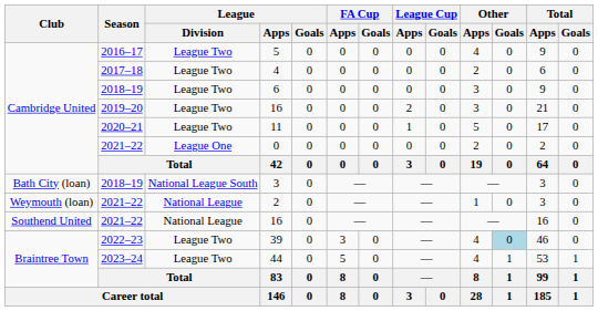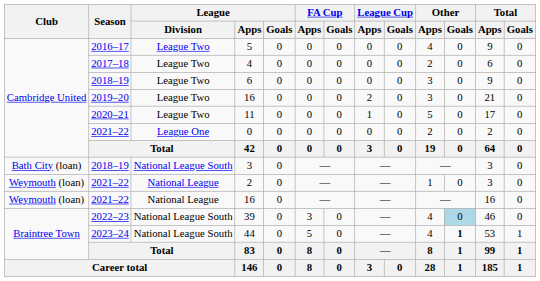 <table class="wikitable" style="text-align: center">
 <tr>
 <th rowspan="2">Club</th>
 <th rowspan="2">Season</th>
 <th colspan="3">League</th>
 <th colspan="2"><a href='#'>FA Cup</a></th>
 <th colspan="2"><a href='#'>League Cup</a></th>
 <th colspan="2">Other</th>
 <th colspan="2">Total</th>
 </tr>
 <tr>
 <th>Division</th>
 <th>Apps</th>
 <th>Goals</th>
 <th>Apps</th>
 <th>Goals</th>
 <th>Apps</th>
 <th>Goals</th>
 <th>Apps</th>
 <th>Goals</th>
 <th>Apps</th>
 <th>Goals</th>
 </tr>
 <tr>
 <td rowspan="7"><a href='#'>Cambridge United</a></td>
 <td><a href='#'>2016–17</a></td>
 <td><a href='#'>League Two</a></td>
 <td>5</td>
 <td>0</td>
 <td>0</td>
 <td>0</td>
 <td>0</td>
 <td>0</td>
 <td>4</td>
 <td>0</td>
 <td>9</td>
 <td>0</td>
 </tr>
 <tr>
 <td><a href='#'>2017–18</a></td>
 <td>League Two</td>
 <td>4</td>
 <td>0</td>
 <td>0</td>
 <td>0</td>
 <td>0</td>
 <td>0</td>
 <td>2</td>
 <td>0</td>
 <td>6</td>
 <td>0</td>
 </tr>
 <tr>
 <td><a href='#'>2018–19</a></td>
 <td>League Two</td>
 <td>6</td>
 <td>0</td>
 <td>0</td>
 <td>0</td>
 <td>0</td>
 <td>0</td>
 <td>3</td>
 <td>0</td>
 <td>9</td>
 <td>0</td>
 </tr>
 <tr>
 <td><a href='#'>2019–20</a></td>
 <td>League Two</td>
 <td>16</td>
 <td>0</td>
 <td>0</td>
 <td>0</td>
 <td>2</td>
 <td>0</td>
 <td>3</td>
 <td>0</td>
 <td>21</td>
 <td>0</td>
 </tr>
 <tr>
 <td><a href='#'>2020–21</a></td>
 <td>League Two</td>
 <td>11</td>
 <td>0</td>
 <td>0</td>
 <td>0</td>
 <td>1</td>
 <td>0</td>
 <td>5</td>
 <td>0</td>
 <td>17</td>
 <td>0</td>
 </tr>
 <tr>
 <td><a href='#'>2021–22</a></td>
 <td><a href='#'>League One</a></td>
 <td>0</td>
 <td>0</td>
 <td>0</td>
 <td>0</td>
 <td>0</td>
 <td>0</td>
 <td>2</td>
 <td>0</td>
 <td>2</td>
 <td>0</td>
 </tr>
 <tr>
 <th colspan="2">Total</th>
 <th>42</th>
 <th>0</th>
 <th>0</th>
 <th>0</th>
 <th>3</th>
 <th>0</th>
 <th>19</th>
 <th>0</th>
 <th>64</th>
 <th>0</th>
 </tr>
 <tr>
 <td><a href='#'>Bath City</a> (loan)</td>
 <td><a href='#'>2018–19</a></td>
 <td><a href='#'>National League South</a></td>
 <td>3</td>
 <td>0</td>
 <td colspan="2">—</td>
 <td colspan="2">—</td>
 <td colspan="2">—</td>
 <td>3</td>
 <td>0</td>
 </tr>
 <tr>
 <td><a href='#'>Weymouth</a> (loan)</td>
 <td><a href='#'>2021–22</a></td>
 <td><a href='#'>National League</a></td>
 <td>2</td>
 <td>0</td>
 <td colspan="2">—</td>
 <td colspan="2">—</td>
 <td>1</td>
 <td>0</td>
 <td>3</td>
 <td>0</td>
 </tr>
 <tr>
-<td><a href='#'>Southend United</a></td>
+<td><a href='#'>Weymouth</a> (loan)</td>
 <td><a href='#'>2021–22</a></td>
 <td>National League</td>
 <td>16</td>
 <td>0</td>
 <td colspan="2">—</td>
 <td colspan="2">—</td>
 <td colspan="2">—</td>
 <td>16</td>
 <td>0</td>
 </tr>
 <tr>
 <td rowspan="3"><a href='#'>Braintree Town</a></td>
 <td><a href='#'>2022–23</a></td>
-<td>League Two</td>
+<td>National League South</td>
 <td>39</td>
 <td>0</td>
 <td>3</td>
 <td>0</td>
 <td colspan="2">—</td>
 <td>4</td>
 <td style="background: lightblue;">0</td>
 <td>46</td>
 <td>0</td>
 </tr>
 <tr>
 <td><a href='#'>2023–24</a></td>
-<td>League Two</td>
+<td>National League South</td>
 <td>44</td>
 <td>0</td>
 <td>5</td>
 <td>0</td>
 <td colspan="2">—</td>
 <td>4</td>
-<td>1</td>
+<td><strong>1</strong></td>
 <td>53</td>
 <td>1</td>
 </tr>
 <tr>
 <th colspan="2">Total</th>
 <th>83</th>
 <th>0</th>
 <th>8</th>
 <th>0</th>
 <th colspan="2">—</th>
 <th>8</th>
 <th>1</th>
 <th>99</th>
 <th>1</th>
 </tr>
 <tr>
 <th colspan="3">Career total</th>
 <th>146</th>
 <th>0</th>
 <th>8</th>
 <th>0</th>
 <th>3</th>
 <th>0</th>
 <th>28</th>
 <th>1</th>
 <th>185</th>
 <th>1</th>
 </tr>
 </table>
